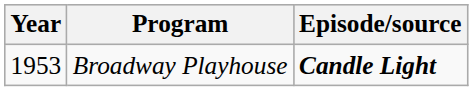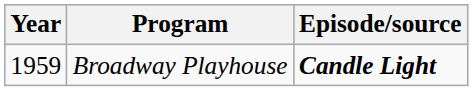 <table class="wikitable">
 <tr>
 <th>Year</th>
 <th>Program</th>
 <th>Episode/source</th>
 </tr>
 <tr>
-<td>1953</td>
+<td>1959</td>
 <td><em>Broadway Playhouse</em></td>
 <td><strong><em>Candle Light</em></strong></td>
 </tr>
 </table>
